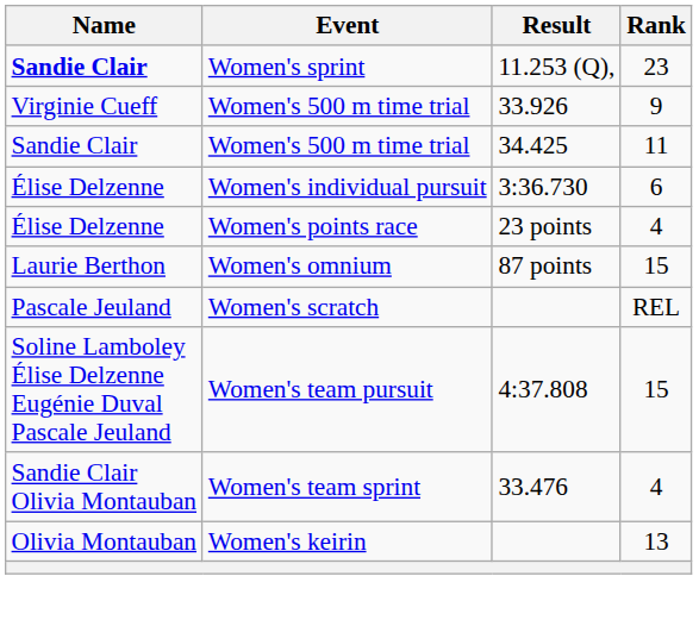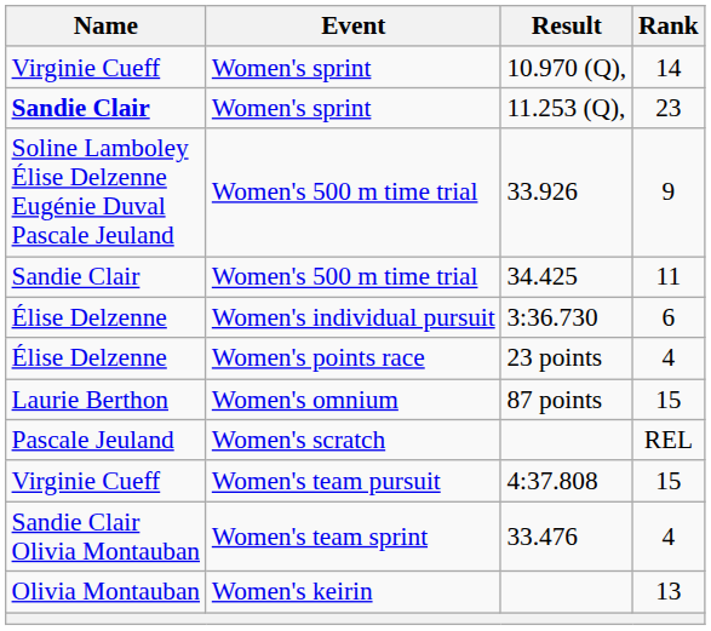 <table class="wikitable sortable">
 <tr>
 <th>Name</th>
 <th>Event</th>
 <th>Result</th>
 <th>Rank</th>
 </tr>
 <tr>
+<td><a href='#'>Virginie Cueff</a></td>
+<td><a href='#'>Women's sprint</a></td>
+<td>10.970 (Q),</td>
+<td align=center>14</td>
+</tr>
+<tr>
 <td><strong><a href='#'>Sandie Clair</a></strong></td>
 <td><a href='#'>Women's sprint</a></td>
 <td>11.253 (Q),</td>
 <td align=center>23</td>
 </tr>
 <tr>
-<td><a href='#'>Virginie Cueff</a></td>
+<td><a href='#'>Soline Lamboley</a><br><a href='#'>Élise Delzenne</a><br><a href='#'>Eugénie Duval</a><br><a href='#'>Pascale Jeuland</a></td>
 <td><a href='#'>Women's 500 m time trial</a></td>
 <td>33.926</td>
 <td align=center>9</td>
 </tr>
 <tr>
 <td><a href='#'>Sandie Clair</a></td>
 <td><a href='#'>Women's 500 m time trial</a></td>
 <td>34.425</td>
 <td align=center>11</td>
 </tr>
 <tr>
 <td><a href='#'>Élise Delzenne</a></td>
 <td><a href='#'>Women's individual pursuit</a></td>
 <td>3:36.730</td>
 <td align=center>6</td>
 </tr>
 <tr>
 <td><a href='#'>Élise Delzenne</a></td>
 <td><a href='#'>Women's points race</a></td>
 <td>23 points</td>
 <td align=center>4</td>
 </tr>
 <tr>
 <td><a href='#'>Laurie Berthon</a></td>
 <td><a href='#'>Women's omnium</a></td>
 <td>87 points</td>
 <td align=center>15</td>
 </tr>
 <tr>
 <td><a href='#'>Pascale Jeuland</a></td>
 <td><a href='#'>Women's scratch</a></td>
 <td></td>
 <td align=center>REL</td>
 </tr>
 <tr>
-<td><a href='#'>Soline Lamboley</a><br><a href='#'>Élise Delzenne</a><br><a href='#'>Eugénie Duval</a><br><a href='#'>Pascale Jeuland</a></td>
+<td><a href='#'>Virginie Cueff</a></td>
 <td><a href='#'>Women's team pursuit</a></td>
 <td>4:37.808</td>
 <td align=center>15</td>
 </tr>
 <tr>
 <td><a href='#'>Sandie Clair</a><br><a href='#'>Olivia Montauban</a></td>
 <td><a href='#'>Women's team sprint</a></td>
 <td>33.476</td>
 <td align=center>4</td>
 </tr>
 <tr>
 <td><a href='#'>Olivia Montauban</a></td>
 <td><a href='#'>Women's keirin</a></td>
 <td></td>
 <td align=center>13</td>
 </tr>
 <tr>
 <th colspan="4"></th>
 </tr>
 </table>
